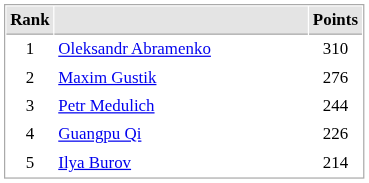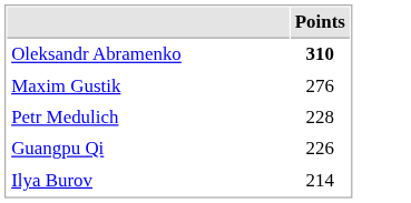 <table cellspacing="1" cellpadding="3" style="border:1px solid #aaa; font-size:86%;">
 <tr style="background:#e4e4e4;">
-<th style="border-bottom:1px solid #aaa; width:10px;">Rank</th>
 <th style="border-bottom:1px solid #aaa; width:200px;"></th>
 <th style="border-bottom:1px solid #aaa; width:20px;">Points</th>
 </tr>
 <tr>
-<td align=center>1</td>
 <td> <a href='#'>Oleksandr Abramenko</a></td>
-<td align=center>310</td>
+<td align=center><strong>310</strong></td>
 </tr>
 <tr>
-<td align=center>2</td>
 <td> <a href='#'>Maxim Gustik</a></td>
 <td align=center>276</td>
 </tr>
 <tr>
-<td align=center>3</td>
 <td> <a href='#'>Petr Medulich</a></td>
-<td align=center>244</td>
+<td align=center>228</td>
 </tr>
 <tr>
-<td align=center>4</td>
 <td> <a href='#'>Guangpu Qi</a></td>
 <td align=center>226</td>
 </tr>
 <tr>
-<td align=center>5</td>
 <td> <a href='#'>Ilya Burov</a></td>
 <td align=center>214</td>
 </tr>
 </table>
